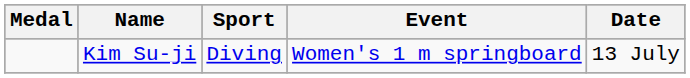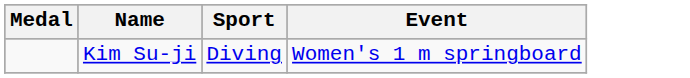 <table class="wikitable sortable" style="font-size:95%">
 <tr>
 <th>Medal</th>
 <th>Name</th>
 <th>Sport</th>
 <th>Event</th>
-<th>Date</th>
 </tr>
 <tr>
 <td></td>
 <td><a href='#'>Kim Su-ji</a></td>
 <td><a href='#'>Diving</a></td>
 <td><a href='#'>Women's 1 m springboard</a></td>
-<td>13 July</td>
 </tr>
 </table>
